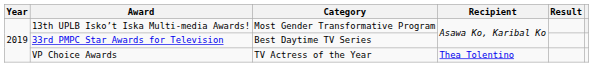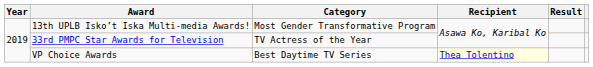 <table class="wikitable">
 <tr>
 <th>Year</th>
 <th>Award</th>
 <th>Category</th>
 <th>Recipient</th>
 <th>Result</th>
 <th></th>
 </tr>
 <tr>
 <td rowspan=3>2019</td>
 <td>13th UPLB Isko’t Iska Multi-media Awards!</td>
 <td>Most Gender Transformative Program</td>
 <td rowspan=2><em>Asawa Ko, Karibal Ko</em></td>
 <td></td>
 <th></th>
 </tr>
 <tr>
 <td><a href='#'>33rd PMPC Star Awards for Television</a></td>
-<td>Best Daytime TV Series</td>
+<td>TV Actress of the Year</td>
 <td></td>
 <td></td>
 </tr>
 <tr>
 <td>VP Choice Awards</td>
-<td>TV Actress of the Year</td>
-<td><a href='#'>Thea Tolentino</a></td>
+<td>Best Daytime TV Series</td>
+<td style="background: lightyellow;"><a href='#'>Thea Tolentino</a></td>
 <td></td>
 <td></td>
 </tr>
 </table>
